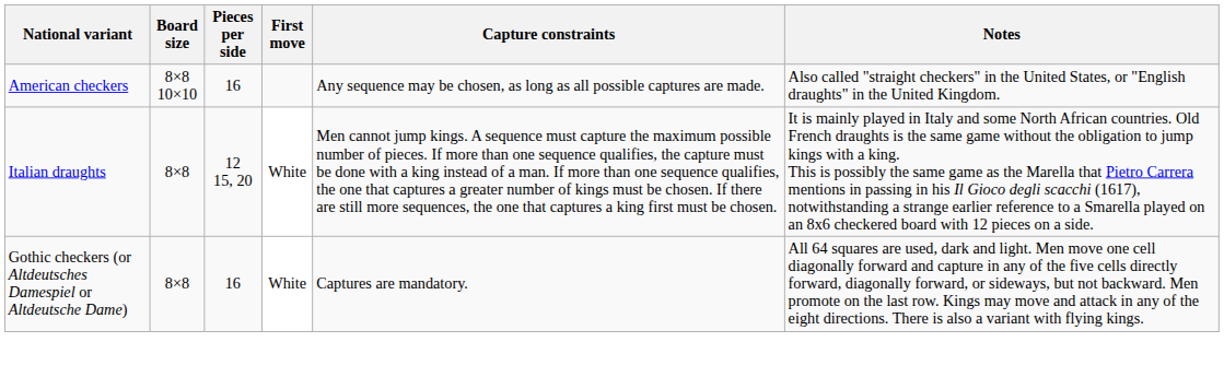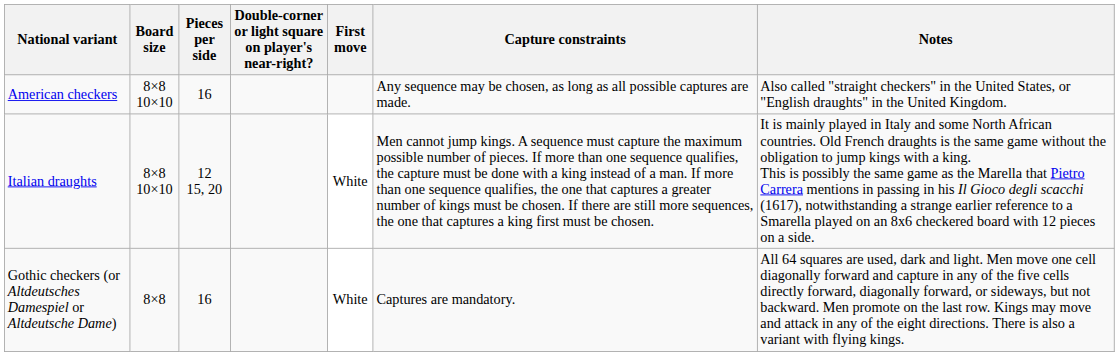 <table class="wikitable">
 <tr>
 <th>National variant</th>
 <th>Board size</th>
 <th>Pieces per side</th>
+<th>Double-corner or light square on player's near-right?</th>
 <th>First move</th>
 <th>Capture constraints</th>
 <th>Notes</th>
 </tr>
 <tr>
 <td><a href='#'>American checkers</a></td>
 <td style="text-align:center;">8×8<br>10×10</td>
 <td style="text-align:center;">16</td>
 <td></td>
+<td></td>
 <td>Any sequence may be chosen, as long as all possible captures are made.</td>
 <td>Also called "straight checkers" in the United States, or "English draughts" in the United Kingdom.</td>
 </tr>
 <tr>
 <td><a href='#'>Italian draughts</a></td>
-<td style="text-align:center;">8×8</td>
+<td style="text-align:center;">8×8<br>10×10</td>
 <td style="text-align:center;">12<br>15, 20</td>
+<td></td>
 <td style="background-color:#ffffff;text-align:center;">White</td>
 <td>Men cannot jump kings. A sequence must capture the maximum possible number of pieces. If more than one sequence qualifies, the capture must be done with a king instead of a man. If more than one sequence qualifies, the one that captures a greater number of kings must be chosen. If there are still more sequences, the one that captures a king first must be chosen.</td>
 <td>It is mainly played in Italy and some North African countries. Old French draughts is the same game without the obligation to jump kings with a king.<br>This is possibly the same game as the Marella that <a href='#'>Pietro Carrera</a> mentions in passing in his <em>Il Gioco degli scacchi</em> (1617), notwithstanding a strange earlier reference to a Smarella played on an 8x6 checkered board with 12 pieces on a side.</td>
 </tr>
 <tr>
 <td>Gothic checkers (or <em>Altdeutsches Damespiel</em> or <em>Altdeutsche Dame</em>)</td>
 <td style="text-align:center;">8×8</td>
 <td style="text-align:center;">16</td>
+<td></td>
 <td style="background-color:#ffffff;text-align:center;">White</td>
 <td>Captures are mandatory.</td>
 <td>All 64 squares are used, dark and light. Men move one cell diagonally forward and capture in any of the five cells directly forward, diagonally forward, or sideways, but not backward. Men promote on the last row. Kings may move and attack in any of the eight directions. There is also a variant with flying kings.</td>
 </tr>
 </table>
